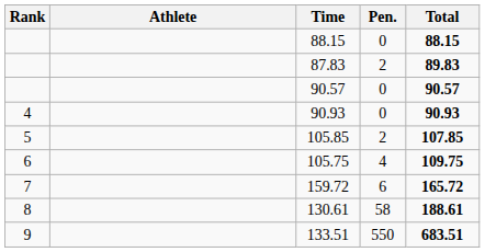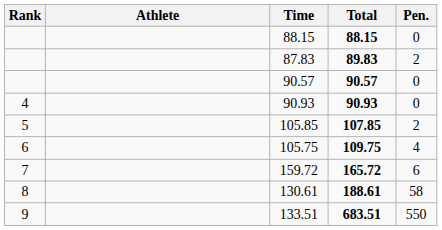 <table class=wikitable style="text-align:center">
 <tr>
 <th width=40>Rank</th>
 <th width=250>Athlete</th>
 <th width=60>Time</th>
+<th width=70>Total</th>
 <th width=40>Pen.</th>
-<th width=70>Total</th>
 </tr>
 <tr>
 <td></td>
 <td align=left></td>
 <td>88.15</td>
+<td><strong>88.15</strong></td>
 <td>0</td>
-<td><strong>88.15</strong></td>
 </tr>
 <tr>
 <td></td>
 <td align=left></td>
 <td>87.83</td>
+<td><strong>89.83</strong></td>
 <td>2</td>
-<td><strong>89.83</strong></td>
 </tr>
 <tr>
 <td></td>
 <td align=left></td>
 <td>90.57</td>
+<td><strong>90.57</strong></td>
 <td>0</td>
-<td><strong>90.57</strong></td>
 </tr>
 <tr>
 <td>4</td>
 <td align=left></td>
 <td>90.93</td>
+<td><strong>90.93</strong></td>
 <td>0</td>
-<td><strong>90.93</strong></td>
 </tr>
 <tr>
 <td>5</td>
 <td align=left></td>
 <td>105.85</td>
+<td><strong>107.85</strong></td>
 <td>2</td>
-<td><strong>107.85</strong></td>
 </tr>
 <tr>
 <td>6</td>
 <td align=left></td>
 <td>105.75</td>
+<td><strong>109.75</strong></td>
 <td>4</td>
-<td><strong>109.75</strong></td>
 </tr>
 <tr>
 <td>7</td>
 <td align=left></td>
 <td>159.72</td>
+<td><strong>165.72</strong></td>
 <td>6</td>
-<td><strong>165.72</strong></td>
 </tr>
 <tr>
 <td>8</td>
 <td align=left></td>
 <td>130.61</td>
+<td><strong>188.61</strong></td>
 <td>58</td>
-<td><strong>188.61</strong></td>
 </tr>
 <tr>
 <td>9</td>
 <td align=left></td>
 <td>133.51</td>
+<td><strong>683.51</strong></td>
 <td>550</td>
-<td><strong>683.51</strong></td>
 </tr>
 </table>
